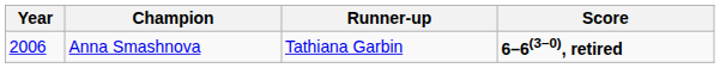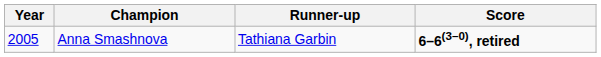 <table class="wikitable">
 <tr>
 <th width=50>Year</th>
 <th width=200>Champion</th>
 <th width=200>Runner-up</th>
 <th width=200>Score</th>
 </tr>
 <tr>
-<td><a href='#'>2006</a></td>
+<td><a href='#'>2005</a></td>
 <td> <a href='#'>Anna Smashnova</a></td>
 <td> <a href='#'>Tathiana Garbin</a></td>
 <td><strong>6–6<sup>(3–0)</sup>, retired</strong></td>
 </tr>
 </table>
